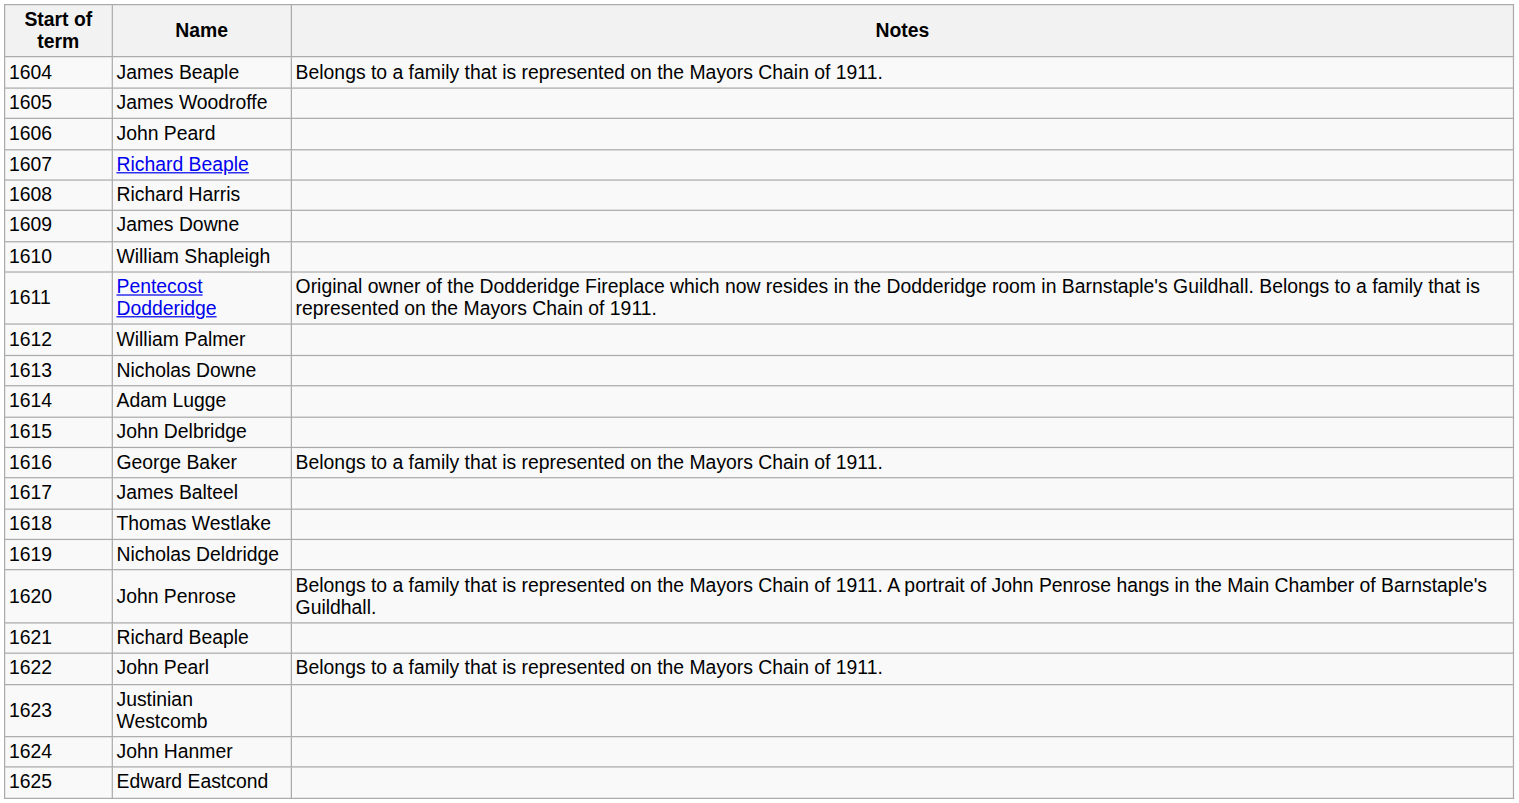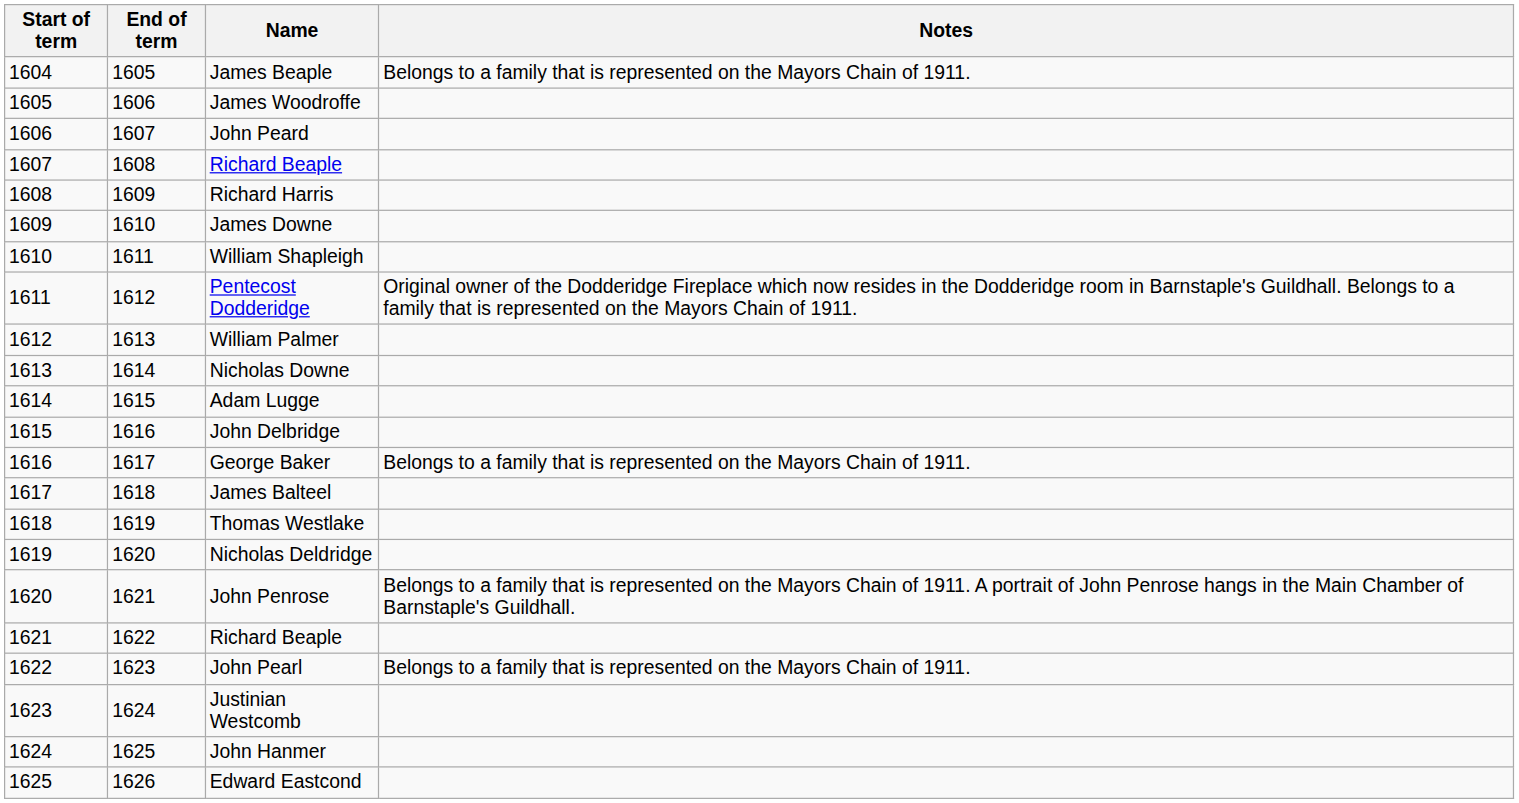 <table class="wikitable mw-collapsible mw-collapsed">
 <tr>
 <th>Start of term</th>
+<th>End of term</th>
 <th>Name</th>
 <th>Notes</th>
 </tr>
 <tr>
 <td>1604</td>
+<td>1605</td>
 <td>James Beaple</td>
 <td>Belongs to a family that is represented on the Mayors Chain of 1911.</td>
 </tr>
 <tr>
 <td>1605</td>
+<td>1606</td>
 <td>James Woodroffe</td>
 <td></td>
 </tr>
 <tr>
 <td>1606</td>
+<td>1607</td>
 <td>John Peard</td>
 <td></td>
 </tr>
 <tr>
 <td>1607</td>
+<td>1608</td>
 <td><a href='#'>Richard Beaple</a></td>
 <td></td>
 </tr>
 <tr>
 <td>1608</td>
+<td>1609</td>
 <td>Richard Harris</td>
 <td></td>
 </tr>
 <tr>
 <td>1609</td>
+<td>1610</td>
 <td>James Downe</td>
 <td></td>
 </tr>
 <tr>
 <td>1610</td>
+<td>1611</td>
 <td>William Shapleigh</td>
 <td></td>
 </tr>
 <tr>
 <td>1611</td>
+<td>1612</td>
 <td><a href='#'>Pentecost Dodderidge</a></td>
 <td>Original owner of the Dodderidge Fireplace which now resides in the Dodderidge room in Barnstaple's Guildhall. Belongs to a family that is represented on the Mayors Chain of 1911.</td>
 </tr>
 <tr>
 <td>1612</td>
+<td>1613</td>
 <td>William Palmer</td>
 <td></td>
 </tr>
 <tr>
 <td>1613</td>
+<td>1614</td>
 <td>Nicholas Downe</td>
 <td></td>
 </tr>
 <tr>
 <td>1614</td>
+<td>1615</td>
 <td>Adam Lugge</td>
 <td></td>
 </tr>
 <tr>
 <td>1615</td>
+<td>1616</td>
 <td>John Delbridge</td>
 <td></td>
 </tr>
 <tr>
 <td>1616</td>
+<td>1617</td>
 <td>George Baker</td>
 <td>Belongs to a family that is represented on the Mayors Chain of 1911.</td>
 </tr>
 <tr>
 <td>1617</td>
+<td>1618</td>
 <td>James Balteel</td>
 <td></td>
 </tr>
 <tr>
 <td>1618</td>
+<td>1619</td>
 <td>Thomas Westlake</td>
 <td></td>
 </tr>
 <tr>
 <td>1619</td>
+<td>1620</td>
 <td>Nicholas Deldridge</td>
 <td></td>
 </tr>
 <tr>
 <td>1620</td>
+<td>1621</td>
 <td>John Penrose</td>
 <td>Belongs to a family that is represented on the Mayors Chain of 1911. A portrait of John Penrose hangs in the Main Chamber of Barnstaple's Guildhall.</td>
 </tr>
 <tr>
 <td>1621</td>
+<td>1622</td>
 <td>Richard Beaple</td>
 <td></td>
 </tr>
 <tr>
 <td>1622</td>
+<td>1623</td>
 <td>John Pearl</td>
 <td>Belongs to a family that is represented on the Mayors Chain of 1911.</td>
 </tr>
 <tr>
 <td>1623</td>
+<td>1624</td>
 <td>Justinian Westcomb</td>
 <td></td>
 </tr>
 <tr>
 <td>1624</td>
+<td>1625</td>
 <td>John Hanmer</td>
 <td></td>
 </tr>
 <tr>
 <td>1625</td>
+<td>1626</td>
 <td>Edward Eastcond</td>
 <td></td>
 </tr>
 </table>
